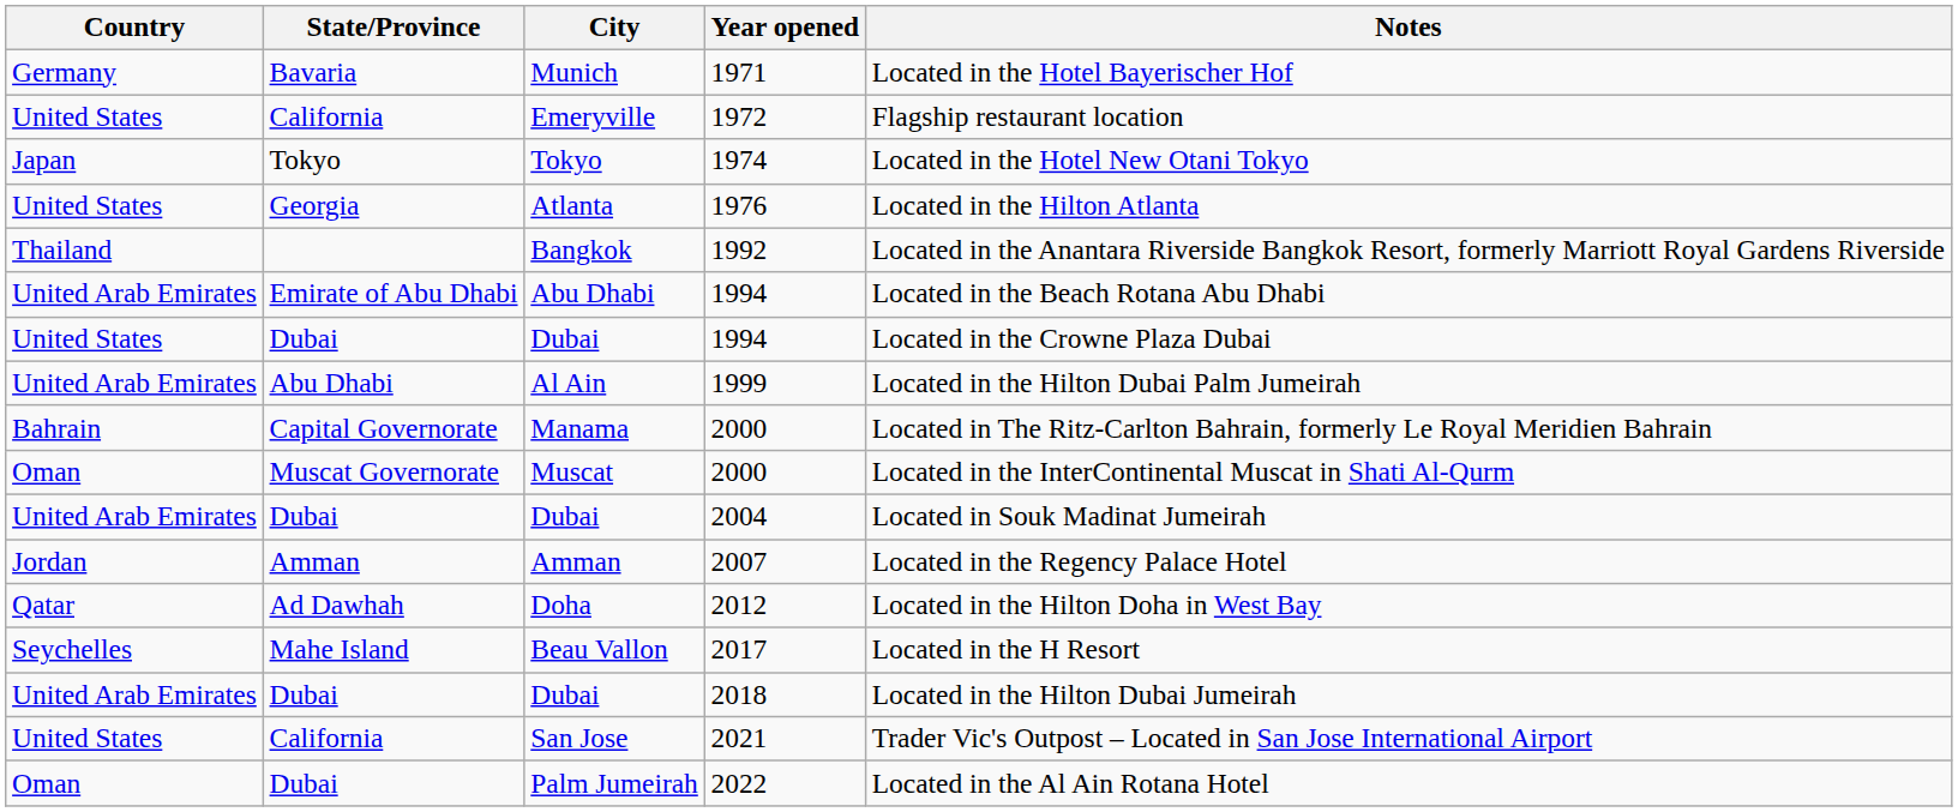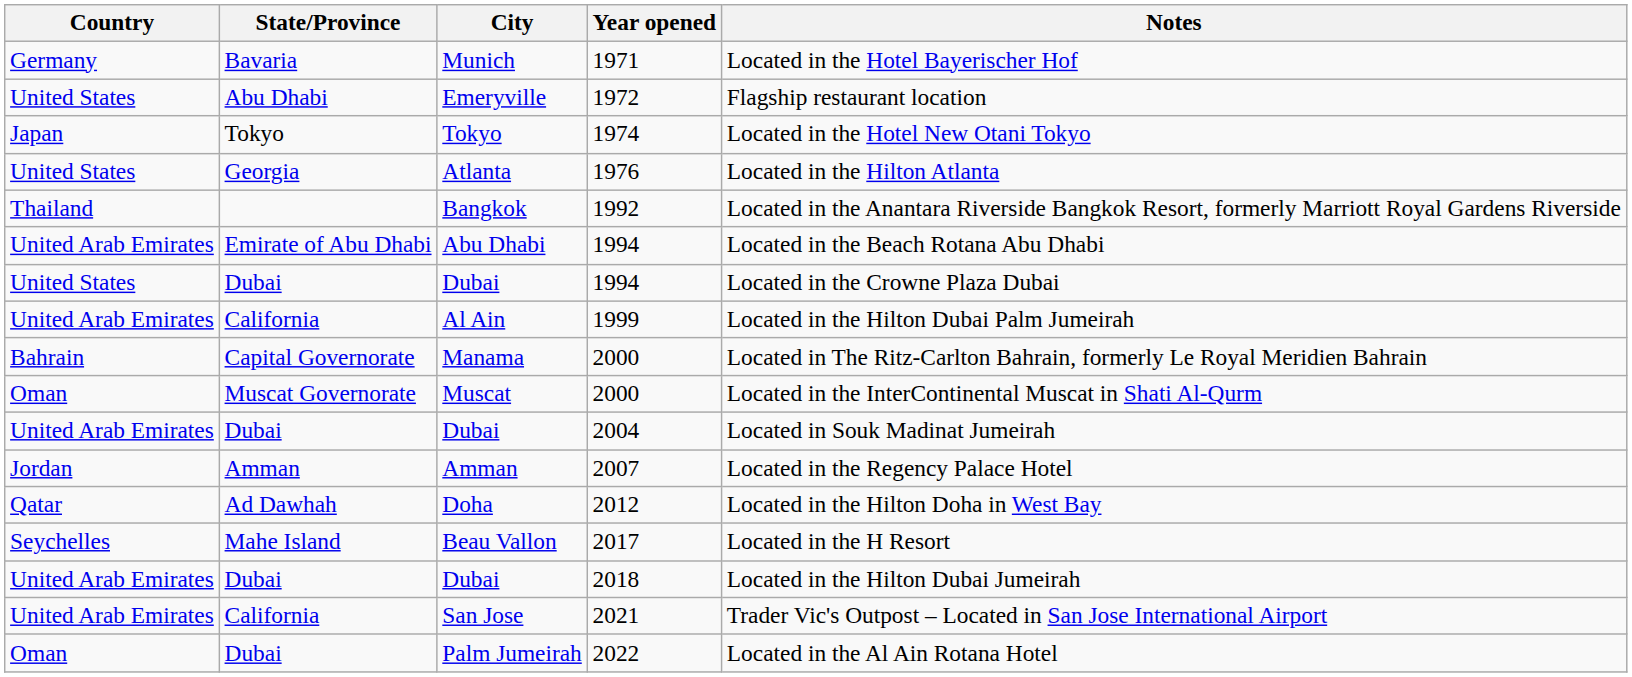 <table class="wikitable sortable">
 <tr>
 <th>Country</th>
 <th>State/Province</th>
 <th>City</th>
 <th>Year opened</th>
 <th>Notes</th>
 </tr>
 <tr>
 <td><a href='#'>Germany</a></td>
 <td><a href='#'>Bavaria</a></td>
 <td><a href='#'>Munich</a></td>
 <td>1971</td>
 <td>Located in the <a href='#'>Hotel Bayerischer Hof</a></td>
 </tr>
 <tr>
 <td><a href='#'>United States</a></td>
-<td><a href='#'>California</a></td>
+<td><a href='#'>Abu Dhabi</a></td>
 <td><a href='#'>Emeryville</a></td>
 <td>1972</td>
 <td>Flagship restaurant location</td>
 </tr>
 <tr>
 <td><a href='#'>Japan</a></td>
 <td>Tokyo</td>
 <td><a href='#'>Tokyo</a></td>
 <td>1974</td>
 <td>Located in the <a href='#'>Hotel New Otani Tokyo</a></td>
 </tr>
 <tr>
 <td><a href='#'>United States</a></td>
 <td><a href='#'>Georgia</a></td>
 <td><a href='#'>Atlanta</a></td>
 <td>1976</td>
 <td>Located in the <a href='#'>Hilton Atlanta</a></td>
 </tr>
 <tr>
 <td><a href='#'>Thailand</a></td>
 <td></td>
 <td><a href='#'>Bangkok</a></td>
 <td>1992</td>
 <td>Located in the Anantara Riverside Bangkok Resort, formerly Marriott Royal Gardens Riverside</td>
 </tr>
 <tr>
 <td><a href='#'>United Arab Emirates</a></td>
 <td><a href='#'>Emirate of Abu Dhabi</a></td>
 <td><a href='#'>Abu Dhabi</a></td>
 <td>1994</td>
 <td>Located in the Beach Rotana Abu Dhabi</td>
 </tr>
 <tr>
 <td><a href='#'>United States</a></td>
 <td><a href='#'>Dubai</a></td>
 <td><a href='#'>Dubai</a></td>
 <td>1994</td>
 <td>Located in the Crowne Plaza Dubai</td>
 </tr>
 <tr>
 <td><a href='#'>United Arab Emirates</a></td>
-<td><a href='#'>Abu Dhabi</a></td>
+<td><a href='#'>California</a></td>
 <td><a href='#'>Al Ain</a></td>
 <td>1999</td>
 <td>Located in the Hilton Dubai Palm Jumeirah</td>
 </tr>
 <tr>
 <td><a href='#'>Bahrain</a></td>
 <td><a href='#'>Capital Governorate</a></td>
 <td><a href='#'>Manama</a></td>
 <td>2000</td>
 <td>Located in The Ritz-Carlton Bahrain, formerly Le Royal Meridien Bahrain</td>
 </tr>
 <tr>
 <td><a href='#'>Oman</a></td>
 <td><a href='#'>Muscat Governorate</a></td>
 <td><a href='#'>Muscat</a></td>
 <td>2000</td>
 <td>Located in the InterContinental Muscat in <a href='#'>Shati Al-Qurm</a></td>
 </tr>
 <tr>
 <td><a href='#'>United Arab Emirates</a></td>
 <td><a href='#'>Dubai</a></td>
 <td><a href='#'>Dubai</a></td>
 <td>2004</td>
 <td>Located in Souk Madinat Jumeirah</td>
 </tr>
 <tr>
 <td><a href='#'>Jordan</a></td>
 <td><a href='#'>Amman</a></td>
 <td><a href='#'>Amman</a></td>
 <td>2007</td>
 <td>Located in the Regency Palace Hotel</td>
 </tr>
 <tr>
 <td><a href='#'>Qatar</a></td>
 <td><a href='#'>Ad Dawhah</a></td>
 <td><a href='#'>Doha</a></td>
 <td>2012</td>
 <td>Located in the Hilton Doha in <a href='#'>West Bay</a></td>
 </tr>
 <tr>
 <td><a href='#'>Seychelles</a></td>
 <td><a href='#'>Mahe Island</a></td>
 <td><a href='#'>Beau Vallon</a></td>
 <td>2017</td>
 <td>Located in the H Resort</td>
 </tr>
 <tr>
 <td><a href='#'>United Arab Emirates</a></td>
 <td><a href='#'>Dubai</a></td>
 <td><a href='#'>Dubai</a></td>
 <td>2018</td>
 <td>Located in the Hilton Dubai Jumeirah</td>
 </tr>
 <tr>
-<td><a href='#'>United States</a></td>
+<td><a href='#'>United Arab Emirates</a></td>
 <td><a href='#'>California</a></td>
 <td><a href='#'>San Jose</a></td>
 <td>2021</td>
 <td>Trader Vic's Outpost – Located in <a href='#'>San Jose International Airport</a></td>
 </tr>
 <tr>
 <td><a href='#'>Oman</a></td>
 <td><a href='#'>Dubai</a></td>
 <td><a href='#'>Palm Jumeirah</a></td>
 <td>2022</td>
 <td>Located in the Al Ain Rotana Hotel</td>
 </tr>
 </table>
